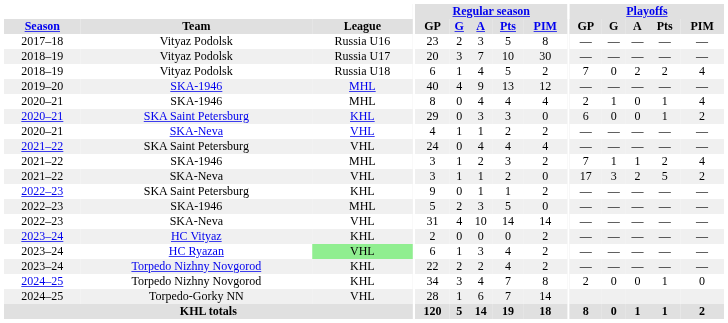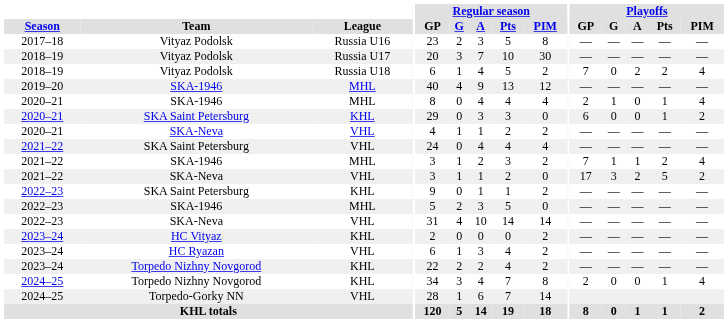 <table border="0" cellpadding="1" cellspacing="0" style="text-align:center; width:60em">
 <tr bgcolor="#e0e0e0">
 <th colspan="3" bgcolor="#ffffff"></th>
 <th rowspan="99" bgcolor="#ffffff"></th>
 <th colspan="5"><a href='#'>Regular season</a></th>
 <th rowspan="99" bgcolor="#ffffff"></th>
 <th colspan="5"><a href='#'>Playoffs</a></th>
 </tr>
 <tr bgcolor="#e0e0e0">
 <th><a href='#'>Season</a></th>
 <th>Team</th>
 <th>League</th>
 <th>GP</th>
 <th><a href='#'>G</a></th>
 <th><a href='#'>A</a></th>
 <th><a href='#'>Pts</a></th>
 <th><a href='#'>PIM</a></th>
 <th>GP</th>
 <th>G</th>
 <th>A</th>
 <th>Pts</th>
 <th>PIM</th>
 </tr>
 <tr>
 <td>2017–18</td>
 <td>Vityaz Podolsk</td>
 <td>Russia U16</td>
 <td>23</td>
 <td>2</td>
 <td>3</td>
 <td>5</td>
 <td>8</td>
 <td>—</td>
 <td>—</td>
 <td>—</td>
 <td>—</td>
 <td>—</td>
 </tr>
 <tr bgcolor="#f0f0f0">
 <td>2018–19</td>
 <td>Vityaz Podolsk</td>
 <td>Russia U17</td>
 <td>20</td>
 <td>3</td>
 <td>7</td>
 <td>10</td>
 <td>30</td>
 <td>—</td>
 <td>—</td>
 <td>—</td>
 <td>—</td>
 <td>—</td>
 </tr>
 <tr>
 <td>2018–19</td>
 <td>Vityaz Podolsk</td>
 <td>Russia U18</td>
 <td>6</td>
 <td>1</td>
 <td>4</td>
 <td>5</td>
 <td>2</td>
 <td>7</td>
 <td>0</td>
 <td>2</td>
 <td>2</td>
 <td>4</td>
 </tr>
 <tr bgcolor="#f0f0f0">
 <td>2019–20</td>
 <td><a href='#'>SKA-1946</a></td>
 <td><a href='#'>MHL</a></td>
 <td>40</td>
 <td>4</td>
 <td>9</td>
 <td>13</td>
 <td>12</td>
 <td>—</td>
 <td>—</td>
 <td>—</td>
 <td>—</td>
 <td>—</td>
 </tr>
 <tr>
 <td>2020–21</td>
 <td>SKA-1946</td>
 <td>MHL</td>
 <td>8</td>
 <td>0</td>
 <td>4</td>
 <td>4</td>
 <td>4</td>
 <td>2</td>
 <td>1</td>
 <td>0</td>
 <td>1</td>
 <td>4</td>
 </tr>
 <tr bgcolor="#f0f0f0">
 <td><a href='#'>2020–21</a></td>
 <td><a href='#'>SKA Saint Petersburg</a></td>
 <td><a href='#'>KHL</a></td>
 <td>29</td>
 <td>0</td>
 <td>3</td>
 <td>3</td>
 <td>0</td>
 <td>6</td>
 <td>0</td>
 <td>0</td>
 <td>1</td>
 <td>2</td>
 </tr>
 <tr>
 <td>2020–21</td>
 <td><a href='#'>SKA-Neva</a></td>
 <td><a href='#'>VHL</a></td>
 <td>4</td>
 <td>1</td>
 <td>1</td>
 <td>2</td>
 <td>2</td>
 <td>—</td>
 <td>—</td>
 <td>—</td>
 <td>—</td>
 <td>—</td>
 </tr>
 <tr bgcolor="#f0f0f0">
 <td><a href='#'>2021–22</a></td>
 <td>SKA Saint Petersburg</td>
 <td>VHL</td>
 <td>24</td>
 <td>0</td>
 <td>4</td>
 <td>4</td>
 <td>4</td>
 <td>—</td>
 <td>—</td>
 <td>—</td>
 <td>—</td>
 <td>—</td>
 </tr>
 <tr>
 <td>2021–22</td>
 <td>SKA-1946</td>
 <td>MHL</td>
 <td>3</td>
 <td>1</td>
 <td>2</td>
 <td>3</td>
 <td>2</td>
 <td>7</td>
 <td>1</td>
 <td>1</td>
 <td>2</td>
 <td>4</td>
 </tr>
 <tr bgcolor="#f0f0f0">
 <td>2021–22</td>
 <td>SKA-Neva</td>
 <td>VHL</td>
 <td>3</td>
 <td>1</td>
 <td>1</td>
 <td>2</td>
 <td>0</td>
 <td>17</td>
 <td>3</td>
 <td>2</td>
 <td>5</td>
 <td>2</td>
 </tr>
 <tr>
 <td><a href='#'>2022–23</a></td>
 <td>SKA Saint Petersburg</td>
 <td>KHL</td>
 <td>9</td>
 <td>0</td>
 <td>1</td>
 <td>1</td>
 <td>2</td>
 <td>—</td>
 <td>—</td>
 <td>—</td>
 <td>—</td>
 <td>—</td>
 </tr>
 <tr bgcolor="#f0f0f0">
 <td>2022–23</td>
 <td>SKA-1946</td>
 <td>MHL</td>
 <td>5</td>
 <td>2</td>
 <td>3</td>
 <td>5</td>
 <td>0</td>
 <td>—</td>
 <td>—</td>
 <td>—</td>
 <td>—</td>
 <td>—</td>
 </tr>
 <tr>
 <td>2022–23</td>
 <td>SKA-Neva</td>
 <td>VHL</td>
 <td>31</td>
 <td>4</td>
 <td>10</td>
 <td>14</td>
 <td>14</td>
 <td>—</td>
 <td>—</td>
 <td>—</td>
 <td>—</td>
 <td>—</td>
 </tr>
 <tr bgcolor="#f0f0f0">
 <td><a href='#'>2023–24</a></td>
 <td><a href='#'>HC Vityaz</a></td>
 <td>KHL</td>
 <td>2</td>
 <td>0</td>
 <td>0</td>
 <td>0</td>
 <td>2</td>
 <td>—</td>
 <td>—</td>
 <td>—</td>
 <td>—</td>
 <td>—</td>
 </tr>
 <tr>
 <td>2023–24</td>
 <td><a href='#'>HC Ryazan</a></td>
-<td style="background: lightgreen;">VHL</td>
+<td>VHL</td>
 <td>6</td>
 <td>1</td>
 <td>3</td>
 <td>4</td>
 <td>2</td>
 <td>—</td>
 <td>—</td>
 <td>—</td>
 <td>—</td>
 <td>—</td>
 </tr>
 <tr bgcolor="#f0f0f0">
 <td>2023–24</td>
 <td><a href='#'>Torpedo Nizhny Novgorod</a></td>
 <td>KHL</td>
 <td>22</td>
 <td>2</td>
 <td>2</td>
 <td>4</td>
 <td>2</td>
 <td>—</td>
 <td>—</td>
 <td>—</td>
 <td>—</td>
 <td>—</td>
 </tr>
 <tr>
 <td><a href='#'>2024–25</a></td>
 <td>Torpedo Nizhny Novgorod</td>
 <td>KHL</td>
 <td>34</td>
 <td>3</td>
 <td>4</td>
 <td>7</td>
 <td>8</td>
 <td>2</td>
 <td>0</td>
 <td>0</td>
 <td>1</td>
-<td>0</td>
+<td>4</td>
 </tr>
 <tr bgcolor="#f0f0f0">
 <td>2024–25</td>
 <td>Torpedo-Gorky NN</td>
 <td>VHL</td>
 <td>28</td>
 <td>1</td>
 <td>6</td>
 <td>7</td>
 <td>14</td>
 <td></td>
 <td></td>
 <td></td>
 <td></td>
 <td></td>
 </tr>
 <tr bgcolor="#e0e0e0">
 <th colspan="3">KHL totals</th>
 <th>120</th>
 <th>5</th>
 <th>14</th>
 <th>19</th>
 <th>18</th>
 <th>8</th>
 <th>0</th>
 <th>1</th>
 <th>1</th>
 <th>2</th>
 </tr>
 </table>
